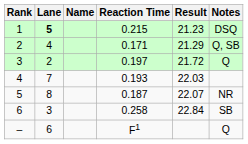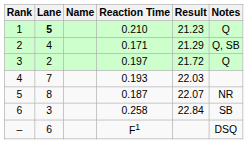 <table class="wikitable" style="text-align:center">
 <tr>
 <th>Rank</th>
 <th>Lane</th>
 <th>Name</th>
 <th>Reaction Time</th>
 <th>Result</th>
 <th>Notes</th>
 </tr>
 <tr bgcolor=ccffcc>
 <td>1</td>
 <td><strong>5</strong></td>
 <td align="left"></td>
-<td>0.215</td>
+<td>0.210</td>
 <td>21.23</td>
-<td>DSQ</td>
+<td>Q</td>
 </tr>
 <tr bgcolor=ccffcc>
 <td>2</td>
 <td>4</td>
 <td align="left"></td>
 <td>0.171</td>
 <td>21.29</td>
 <td>Q, SB</td>
 </tr>
 <tr bgcolor=ccffcc>
 <td>3</td>
 <td>2</td>
 <td align="left"></td>
 <td>0.197</td>
 <td>21.72</td>
 <td>Q</td>
 </tr>
 <tr>
 <td>4</td>
 <td>7</td>
 <td align="left"></td>
 <td>0.193</td>
 <td>22.03</td>
 <td></td>
 </tr>
 <tr>
 <td>5</td>
 <td>8</td>
 <td align="left"></td>
 <td>0.187</td>
 <td>22.07</td>
 <td>NR</td>
 </tr>
 <tr>
 <td>6</td>
 <td>3</td>
 <td align="left"></td>
 <td>0.258</td>
 <td>22.84</td>
 <td>SB</td>
 </tr>
 <tr>
 <td>–</td>
 <td>6</td>
 <td align="left"></td>
 <td>F<sup>1</sup></td>
 <td></td>
-<td>Q</td>
+<td>DSQ</td>
 </tr>
 </table>
